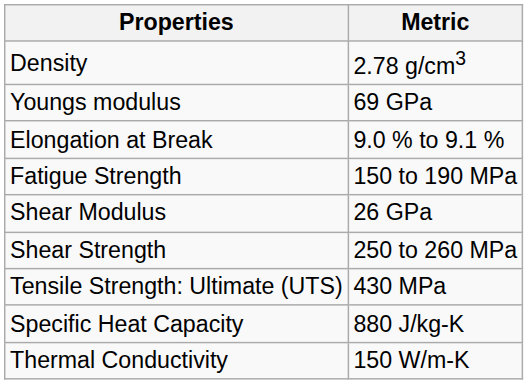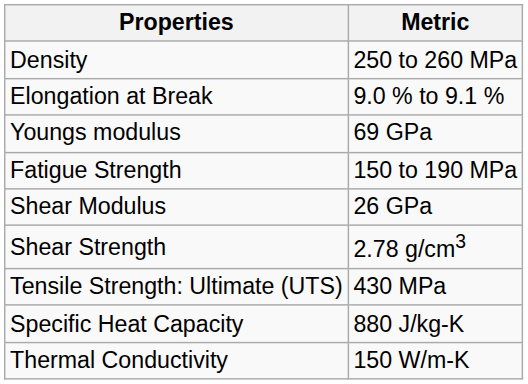 <table class="wikitable">
 <tr>
 <th>Properties</th>
 <th>Metric</th>
 </tr>
 <tr>
 <td>Density</td>
-<td>2.78 g/cm<sup>3</sup></td>
+<td>250 to 260 MPa</td>
+</tr>
+<tr>
+<td>Elongation at Break</td>
+<td>9.0 % to 9.1 %</td>
 </tr>
 <tr>
 <td>Youngs modulus</td>
 <td>69 GPa</td>
-</tr>
-<tr>
-<td>Elongation at Break</td>
-<td>9.0 % to 9.1 %</td>
 </tr>
 <tr>
 <td>Fatigue Strength</td>
 <td>150 to 190 MPa</td>
 </tr>
 <tr>
 <td>Shear Modulus</td>
 <td>26 GPa</td>
 </tr>
 <tr>
 <td>Shear Strength</td>
-<td>250 to 260 MPa</td>
+<td>2.78 g/cm<sup>3</sup></td>
 </tr>
 <tr>
 <td>Tensile Strength: Ultimate (UTS)</td>
 <td>430 MPa</td>
 </tr>
 <tr>
 <td>Specific Heat Capacity</td>
 <td>880 J/kg-K</td>
 </tr>
 <tr>
 <td>Thermal Conductivity</td>
 <td>150 W/m-K</td>
 </tr>
 </table>
